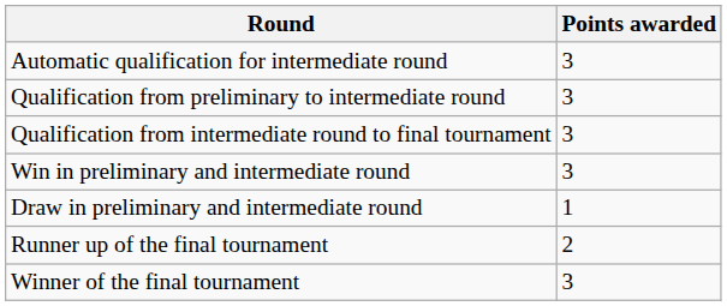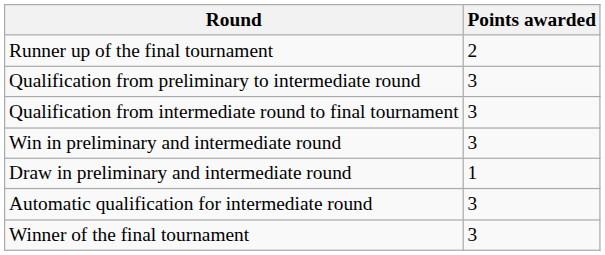 <table class="wikitable">
 <tr>
 <th>Round</th>
 <th>Points awarded</th>
 </tr>
 <tr>
-<td>Automatic qualification for intermediate round</td>
-<td>3</td>
+<td>Runner up of the final tournament</td>
+<td>2</td>
 </tr>
 <tr>
 <td>Qualification from preliminary to intermediate round</td>
 <td>3</td>
 </tr>
 <tr>
 <td>Qualification from intermediate round to final tournament</td>
 <td>3</td>
 </tr>
 <tr>
 <td>Win in preliminary and intermediate round</td>
 <td>3</td>
 </tr>
 <tr>
 <td>Draw in preliminary and intermediate round</td>
 <td>1</td>
 </tr>
 <tr>
-<td>Runner up of the final tournament</td>
-<td>2</td>
+<td>Automatic qualification for intermediate round</td>
+<td>3</td>
 </tr>
 <tr>
 <td>Winner of the final tournament</td>
 <td>3</td>
 </tr>
 </table>
